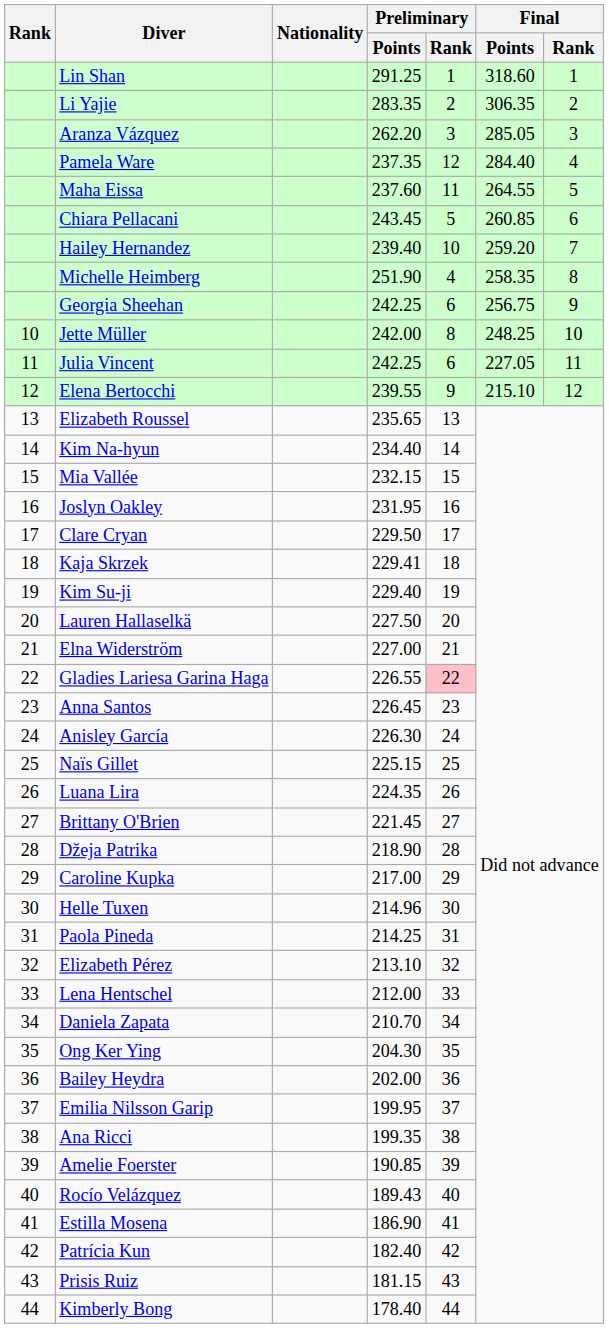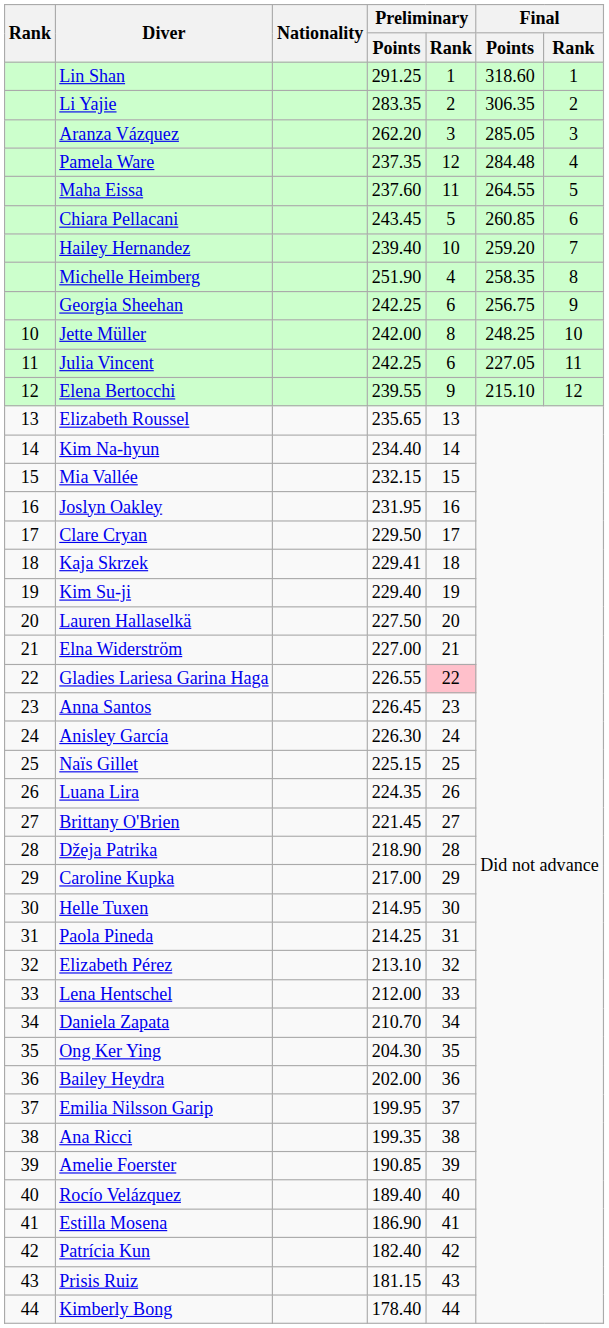 <table class="wikitable sortable" style="text-align:center">
 <tr>
 <th rowspan=2>Rank</th>
 <th rowspan=2>Diver</th>
 <th rowspan=2>Nationality</th>
 <th colspan=2>Preliminary</th>
 <th colspan=2>Final</th>
 </tr>
 <tr>
 <th>Points</th>
 <th>Rank</th>
 <th>Points</th>
 <th>Rank</th>
 </tr>
 <tr bgcolor=ccffcc>
 <td></td>
 <td align=left><a href='#'>Lin Shan</a></td>
 <td align=left></td>
 <td>291.25</td>
 <td>1</td>
 <td>318.60</td>
 <td>1</td>
 </tr>
 <tr bgcolor=ccffcc>
 <td></td>
 <td align=left><a href='#'>Li Yajie</a></td>
 <td align=left></td>
 <td>283.35</td>
 <td>2</td>
 <td>306.35</td>
 <td>2</td>
 </tr>
 <tr bgcolor=ccffcc>
 <td></td>
 <td align=left><a href='#'>Aranza Vázquez</a></td>
 <td align=left></td>
 <td>262.20</td>
 <td>3</td>
 <td>285.05</td>
 <td>3</td>
 </tr>
 <tr bgcolor=ccffcc>
 <td></td>
 <td align=left><a href='#'>Pamela Ware</a></td>
 <td align=left></td>
 <td>237.35</td>
 <td>12</td>
-<td>284.40</td>
+<td>284.48</td>
 <td>4</td>
 </tr>
 <tr bgcolor=ccffcc>
 <td></td>
 <td align=left><a href='#'>Maha Eissa</a></td>
 <td align=left></td>
 <td>237.60</td>
 <td>11</td>
 <td>264.55</td>
 <td>5</td>
 </tr>
 <tr bgcolor=ccffcc>
 <td></td>
 <td align=left><a href='#'>Chiara Pellacani</a></td>
 <td align=left></td>
 <td>243.45</td>
 <td>5</td>
 <td>260.85</td>
 <td>6</td>
 </tr>
 <tr bgcolor=ccffcc>
 <td></td>
 <td align=left><a href='#'>Hailey Hernandez</a></td>
 <td align=left></td>
 <td>239.40</td>
 <td>10</td>
 <td>259.20</td>
 <td>7</td>
 </tr>
 <tr bgcolor=ccffcc>
 <td></td>
 <td align=left><a href='#'>Michelle Heimberg</a></td>
 <td align=left></td>
 <td>251.90</td>
 <td>4</td>
 <td>258.35</td>
 <td>8</td>
 </tr>
 <tr bgcolor=ccffcc>
 <td></td>
 <td align=left><a href='#'>Georgia Sheehan</a></td>
 <td align=left></td>
 <td>242.25</td>
 <td>6</td>
 <td>256.75</td>
 <td>9</td>
 </tr>
 <tr bgcolor=ccffcc>
 <td>10</td>
 <td align=left><a href='#'>Jette Müller</a></td>
 <td align=left></td>
 <td>242.00</td>
 <td>8</td>
 <td>248.25</td>
 <td>10</td>
 </tr>
 <tr bgcolor=ccffcc>
 <td>11</td>
 <td align=left><a href='#'>Julia Vincent</a></td>
 <td align=left></td>
 <td>242.25</td>
 <td>6</td>
 <td>227.05</td>
 <td>11</td>
 </tr>
 <tr bgcolor=ccffcc>
 <td>12</td>
 <td align=left><a href='#'>Elena Bertocchi</a></td>
 <td align=left></td>
 <td>239.55</td>
 <td>9</td>
 <td>215.10</td>
 <td>12</td>
 </tr>
 <tr>
 <td>13</td>
 <td align=left><a href='#'>Elizabeth Roussel</a></td>
 <td align=left></td>
 <td>235.65</td>
 <td>13</td>
 <td colspan=2 rowspan=32>Did not advance</td>
 </tr>
 <tr>
 <td>14</td>
 <td align=left><a href='#'>Kim Na-hyun</a></td>
 <td align=left></td>
 <td>234.40</td>
 <td>14</td>
 </tr>
 <tr>
 <td>15</td>
 <td align=left><a href='#'>Mia Vallée</a></td>
 <td align=left></td>
 <td>232.15</td>
 <td>15</td>
 </tr>
 <tr>
 <td>16</td>
 <td align=left><a href='#'>Joslyn Oakley</a></td>
 <td align=left></td>
 <td>231.95</td>
 <td>16</td>
 </tr>
 <tr>
 <td>17</td>
 <td align=left><a href='#'>Clare Cryan</a></td>
 <td align=left></td>
 <td>229.50</td>
 <td>17</td>
 </tr>
 <tr>
 <td>18</td>
 <td align=left><a href='#'>Kaja Skrzek</a></td>
 <td align=left></td>
 <td>229.41</td>
 <td>18</td>
 </tr>
 <tr>
 <td>19</td>
 <td align=left><a href='#'>Kim Su-ji</a></td>
 <td align=left></td>
 <td>229.40</td>
 <td>19</td>
 </tr>
 <tr>
 <td>20</td>
 <td align=left><a href='#'>Lauren Hallaselkä</a></td>
 <td align=left></td>
 <td>227.50</td>
 <td>20</td>
 </tr>
 <tr>
 <td>21</td>
 <td align=left><a href='#'>Elna Widerström</a></td>
 <td align=left></td>
 <td>227.00</td>
 <td>21</td>
 </tr>
 <tr>
 <td>22</td>
 <td align=left><a href='#'>Gladies Lariesa Garina Haga</a></td>
 <td align=left></td>
 <td>226.55</td>
 <td style="background: pink;">22</td>
 </tr>
 <tr>
 <td>23</td>
 <td align=left><a href='#'>Anna Santos</a></td>
 <td align=left></td>
 <td>226.45</td>
 <td>23</td>
 </tr>
 <tr>
 <td>24</td>
 <td align=left><a href='#'>Anisley García</a></td>
 <td align=left></td>
 <td>226.30</td>
 <td>24</td>
 </tr>
 <tr>
 <td>25</td>
 <td align=left><a href='#'>Naïs Gillet</a></td>
 <td align=left></td>
 <td>225.15</td>
 <td>25</td>
 </tr>
 <tr>
 <td>26</td>
 <td align=left><a href='#'>Luana Lira</a></td>
 <td align=left></td>
 <td>224.35</td>
 <td>26</td>
 </tr>
 <tr>
 <td>27</td>
 <td align=left><a href='#'>Brittany O'Brien</a></td>
 <td align=left></td>
 <td>221.45</td>
 <td>27</td>
 </tr>
 <tr>
 <td>28</td>
 <td align=left><a href='#'>Džeja Patrika</a></td>
 <td align=left></td>
 <td>218.90</td>
 <td>28</td>
 </tr>
 <tr>
 <td>29</td>
 <td align=left><a href='#'>Caroline Kupka</a></td>
 <td align=left></td>
 <td>217.00</td>
 <td>29</td>
 </tr>
 <tr>
 <td>30</td>
 <td align=left><a href='#'>Helle Tuxen</a></td>
 <td align=left></td>
-<td>214.96</td>
+<td>214.95</td>
 <td>30</td>
 </tr>
 <tr>
 <td>31</td>
 <td align=left><a href='#'>Paola Pineda</a></td>
 <td align=left></td>
 <td>214.25</td>
 <td>31</td>
 </tr>
 <tr>
 <td>32</td>
 <td align=left><a href='#'>Elizabeth Pérez</a></td>
 <td align=left></td>
 <td>213.10</td>
 <td>32</td>
 </tr>
 <tr>
 <td>33</td>
 <td align=left><a href='#'>Lena Hentschel</a></td>
 <td align=left></td>
 <td>212.00</td>
 <td>33</td>
 </tr>
 <tr>
 <td>34</td>
 <td align=left><a href='#'>Daniela Zapata</a></td>
 <td align=left></td>
 <td>210.70</td>
 <td>34</td>
 </tr>
 <tr>
 <td>35</td>
 <td align=left><a href='#'>Ong Ker Ying</a></td>
 <td align=left></td>
 <td>204.30</td>
 <td>35</td>
 </tr>
 <tr>
 <td>36</td>
 <td align=left><a href='#'>Bailey Heydra</a></td>
 <td align=left></td>
 <td>202.00</td>
 <td>36</td>
 </tr>
 <tr>
 <td>37</td>
 <td align=left><a href='#'>Emilia Nilsson Garip</a></td>
 <td align=left></td>
 <td>199.95</td>
 <td>37</td>
 </tr>
 <tr>
 <td>38</td>
 <td align=left><a href='#'>Ana Ricci</a></td>
 <td align=left></td>
 <td>199.35</td>
 <td>38</td>
 </tr>
 <tr>
 <td>39</td>
 <td align=left><a href='#'>Amelie Foerster</a></td>
 <td align=left></td>
 <td>190.85</td>
 <td>39</td>
 </tr>
 <tr>
 <td>40</td>
 <td align=left><a href='#'>Rocío Velázquez</a></td>
 <td align=left></td>
-<td>189.43</td>
+<td>189.40</td>
 <td>40</td>
 </tr>
 <tr>
 <td>41</td>
 <td align=left><a href='#'>Estilla Mosena</a></td>
 <td align=left></td>
 <td>186.90</td>
 <td>41</td>
 </tr>
 <tr>
 <td>42</td>
 <td align=left><a href='#'>Patrícia Kun</a></td>
 <td align=left></td>
 <td>182.40</td>
 <td>42</td>
 </tr>
 <tr>
 <td>43</td>
 <td align=left><a href='#'>Prisis Ruiz</a></td>
 <td align=left></td>
 <td>181.15</td>
 <td>43</td>
 </tr>
 <tr>
 <td>44</td>
 <td align=left><a href='#'>Kimberly Bong</a></td>
 <td align=left></td>
 <td>178.40</td>
 <td>44</td>
 </tr>
 </table>
